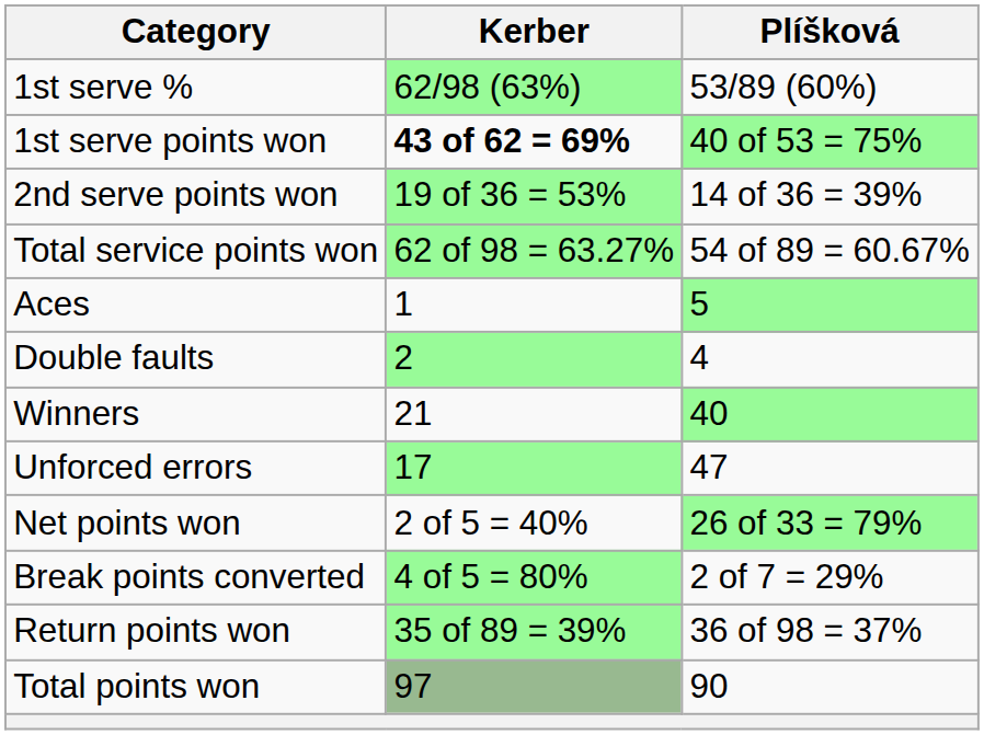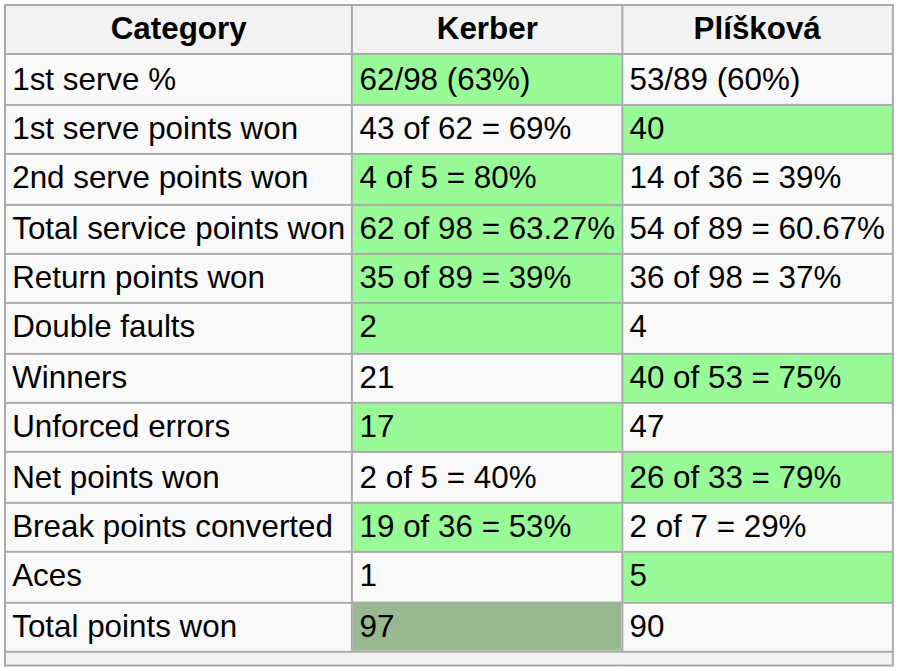 <table class="wikitable">
 <tr>
 <th>Category</th>
 <th> Kerber</th>
 <th> Plíšková</th>
 </tr>
 <tr>
 <td>1st serve %</td>
 <td bgcolor=98FB98>62/98 (63%)</td>
 <td>53/89 (60%)</td>
 </tr>
 <tr>
 <td>1st serve points won</td>
-<td><strong>43 of 62 = 69%</strong></td>
-<td bgcolor=98FB98>40 of 53 = 75%</td>
+<td>43 of 62 = 69%</td>
+<td bgcolor=98FB98>40</td>
 </tr>
 <tr>
 <td>2nd serve points won</td>
-<td bgcolor=98FB98>19 of 36 = 53%</td>
+<td bgcolor=98FB98>4 of 5 = 80%</td>
 <td>14 of 36 = 39%</td>
 </tr>
 <tr>
 <td>Total service points won</td>
 <td bgcolor=98FB98>62 of 98 = 63.27%</td>
 <td>54 of 89 = 60.67%</td>
 </tr>
 <tr>
-<td>Aces</td>
-<td>1</td>
-<td bgcolor=98FB98>5</td>
+<td>Return points won</td>
+<td bgcolor=98FB98>35 of 89 = 39%</td>
+<td>36 of 98 = 37%</td>
 </tr>
 <tr>
 <td>Double faults</td>
 <td bgcolor=98FB98>2</td>
 <td>4</td>
 </tr>
 <tr>
 <td>Winners</td>
 <td>21</td>
-<td bgcolor=98FB98>40</td>
+<td bgcolor=98FB98>40 of 53 = 75%</td>
 </tr>
 <tr>
 <td>Unforced errors</td>
 <td bgcolor=98FB98>17</td>
 <td>47</td>
 </tr>
 <tr>
 <td>Net points won</td>
 <td>2 of 5 = 40%</td>
 <td bgcolor=98FB98>26 of 33 = 79%</td>
 </tr>
 <tr>
 <td>Break points converted</td>
-<td bgcolor=98FB98>4 of 5 = 80%</td>
+<td bgcolor=98FB98>19 of 36 = 53%</td>
 <td>2 of 7 = 29%</td>
 </tr>
 <tr>
-<td>Return points won</td>
-<td bgcolor=98FB98>35 of 89 = 39%</td>
-<td>36 of 98 = 37%</td>
+<td>Aces</td>
+<td>1</td>
+<td bgcolor=98FB98>5</td>
 </tr>
 <tr>
 <td>Total points won</td>
 <td bgcolor=98FB989>97</td>
 <td>90</td>
 </tr>
 <tr>
 <th colspan=3></th>
 </tr>
 </table>
